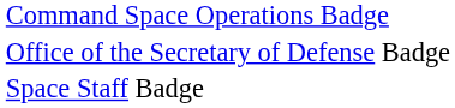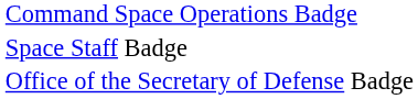 <table>
 <tr>
 <td></td>
 <td><a href='#'>Command Space Operations Badge</a></td>
 </tr>
 <tr>
 <td></td>
-<td><a href='#'>Office of the Secretary of Defense</a> Badge</td>
+<td><a href='#'>Space Staff</a> Badge</td>
 </tr>
 <tr>
 <td></td>
-<td><a href='#'>Space Staff</a> Badge</td>
+<td><a href='#'>Office of the Secretary of Defense</a> Badge</td>
 </tr>
 </table>
